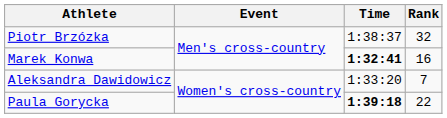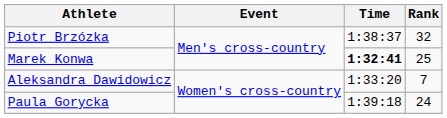 <table class=wikitable style="font-size:90%">
 <tr>
 <th>Athlete</th>
 <th>Event</th>
 <th>Time</th>
 <th>Rank</th>
 </tr>
 <tr align=center>
 <td align=left><a href='#'>Piotr Brzózka</a></td>
 <td align=left rowspan=2><a href='#'>Men's cross-country</a></td>
 <td>1:38:37</td>
 <td>32</td>
 </tr>
 <tr align=center>
 <td align=left><a href='#'>Marek Konwa</a></td>
 <td><strong>1:32:41</strong></td>
-<td>16</td>
+<td>25</td>
 </tr>
 <tr align=center>
 <td align=left><a href='#'>Aleksandra Dawidowicz</a></td>
 <td align=left rowspan=2><a href='#'>Women's cross-country</a></td>
 <td>1:33:20</td>
 <td>7</td>
 </tr>
 <tr align=center>
 <td align=left><a href='#'>Paula Gorycka</a></td>
-<td><strong>1:39:18</strong></td>
-<td>22</td>
+<td>1:39:18</td>
+<td>24</td>
 </tr>
 </table>
